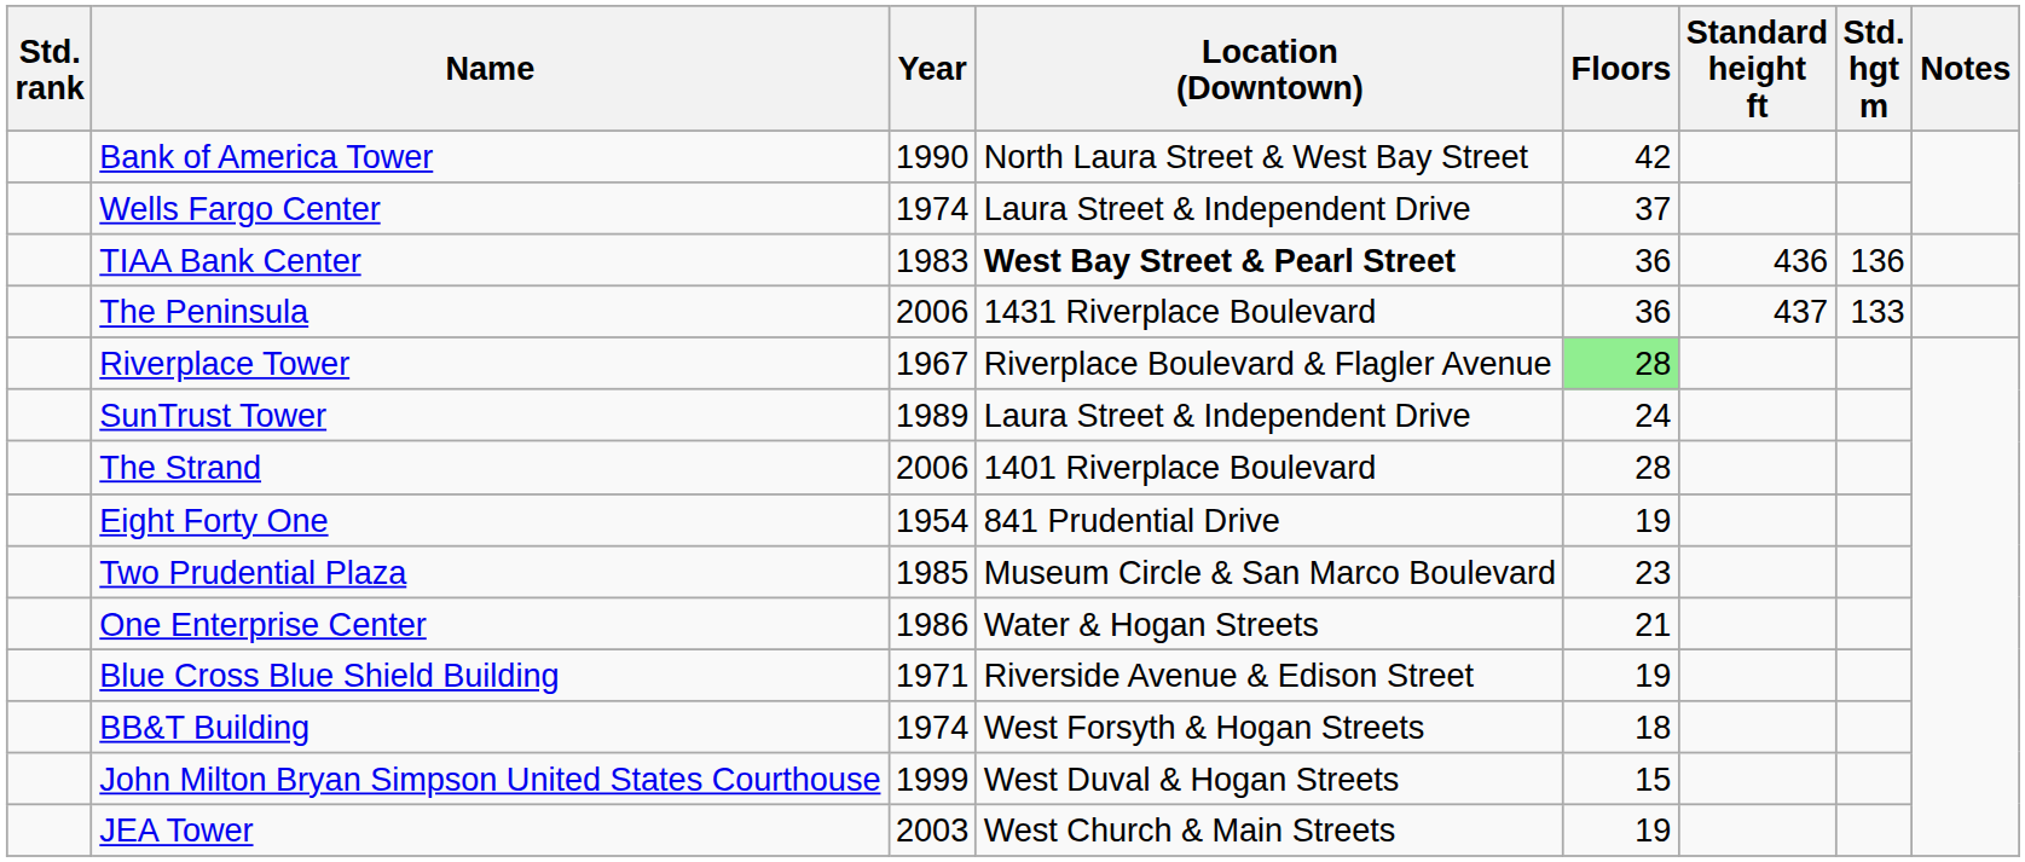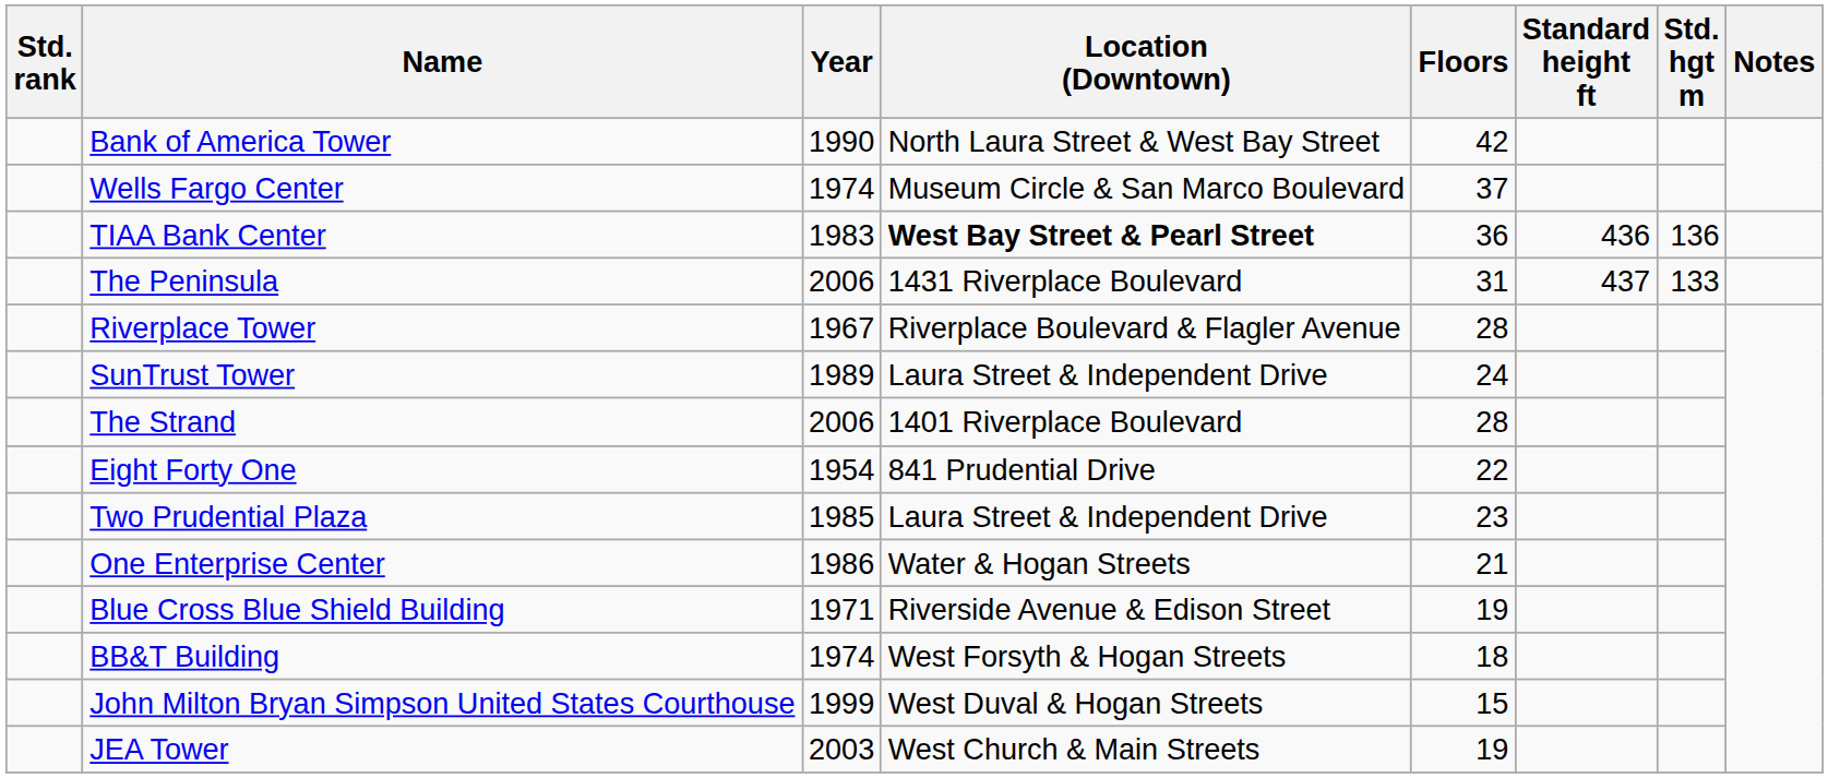 <table class="wikitable sortable" style="font-size:95%; margin:0.3em auto;">
 <tr>
 <th>Std.<br>rank<br></th>
 <th>Name</th>
 <th>Year<br></th>
 <th>Location<br>(Downtown) <br></th>
 <th>Floors<br></th>
 <th>Standard<br>height<br>ft</th>
 <th>Std.<br>hgt<br>m</th>
 <th class="unsortable">Notes</th>
 </tr>
 <tr>
 <td></td>
 <td><a href='#'>Bank of America Tower</a></td>
 <td>1990</td>
 <td>North Laura Street & West Bay Street</td>
 <td style="text-align:right;">42</td>
 <td></td>
 <td></td>
 </tr>
 <tr>
 <td></td>
 <td><a href='#'>Wells Fargo Center</a></td>
 <td>1974</td>
-<td>Laura Street & Independent Drive</td>
+<td>Museum Circle & San Marco Boulevard</td>
 <td style="text-align:right;">37</td>
 <td></td>
 <td></td>
 </tr>
 <tr>
 <td></td>
 <td><a href='#'>TIAA Bank Center</a></td>
 <td>1983</td>
 <td><strong>West Bay Street & Pearl Street</strong></td>
 <td style="text-align:right;">36</td>
 <td style="text-align:right;">436</td>
 <td style="text-align:right;">136</td>
 <td></td>
 </tr>
 <tr>
 <td></td>
 <td><a href='#'>The Peninsula</a></td>
 <td>2006</td>
 <td>1431 Riverplace Boulevard</td>
-<td style="text-align:right;">36</td>
+<td style="text-align:right;">31</td>
 <td style="text-align:right;">437</td>
 <td style="text-align:right;">133</td>
 <td></td>
 </tr>
 <tr>
 <td></td>
 <td><a href='#'>Riverplace Tower</a></td>
 <td>1967</td>
 <td>Riverplace Boulevard & Flagler Avenue</td>
-<td style="background: lightgreen; text-align:right;">28</td>
+<td style="text-align:right;">28</td>
 <td></td>
 <td></td>
 </tr>
 <tr>
 <td></td>
 <td><a href='#'>SunTrust Tower</a></td>
 <td>1989</td>
 <td>Laura Street & Independent Drive</td>
 <td style="text-align:right;">24</td>
 <td></td>
 <td></td>
 </tr>
 <tr>
 <td></td>
 <td><a href='#'>The Strand</a></td>
 <td>2006</td>
 <td>1401 Riverplace Boulevard</td>
 <td style="text-align:right;">28</td>
 <td></td>
 <td></td>
 </tr>
 <tr>
 <td></td>
 <td><a href='#'>Eight Forty One</a></td>
 <td>1954</td>
 <td>841 Prudential Drive</td>
-<td style="text-align:right;">19</td>
+<td style="text-align:right;">22</td>
 <td></td>
 <td></td>
 </tr>
 <tr>
 <td></td>
 <td><a href='#'>Two Prudential Plaza</a></td>
 <td>1985</td>
-<td>Museum Circle & San Marco Boulevard</td>
+<td>Laura Street & Independent Drive</td>
 <td style="text-align:right;">23</td>
 <td></td>
 <td></td>
 </tr>
 <tr>
 <td></td>
 <td><a href='#'>One Enterprise Center</a></td>
 <td>1986</td>
 <td>Water & Hogan Streets</td>
 <td style="text-align:right;">21</td>
 <td></td>
 <td></td>
 </tr>
 <tr>
 <td></td>
 <td><a href='#'>Blue Cross Blue Shield Building</a></td>
 <td>1971</td>
 <td>Riverside Avenue & Edison Street</td>
 <td style="text-align:right;">19</td>
 <td></td>
 <td></td>
 </tr>
 <tr>
 <td></td>
 <td><a href='#'>BB&T Building</a></td>
 <td>1974</td>
 <td>West Forsyth & Hogan Streets</td>
 <td style="text-align:right;">18</td>
 <td></td>
 <td></td>
 </tr>
 <tr>
 <td></td>
 <td><a href='#'>John Milton Bryan Simpson United States Courthouse</a></td>
 <td>1999</td>
 <td>West Duval & Hogan Streets</td>
 <td style="text-align:right;">15</td>
 <td></td>
 <td></td>
 </tr>
 <tr>
 <td></td>
 <td><a href='#'>JEA Tower</a></td>
 <td>2003</td>
 <td>West Church & Main Streets</td>
 <td style="text-align:right;">19</td>
 <td></td>
 <td></td>
 </tr>
 </table>
